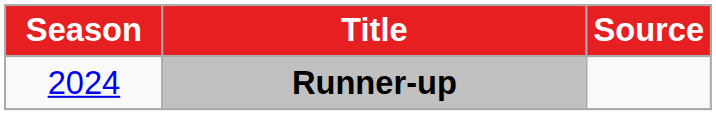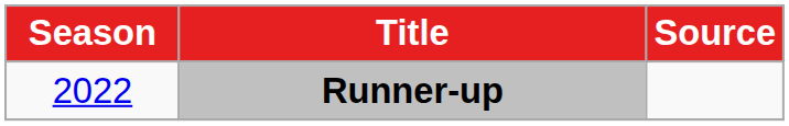 <table class="wikitable">
 <tr>
 <th width=70px style="background:#E62020; color:white">Season</th>
 <th width=200px style="background:#E62020; color:white">Title</th>
 <th width=50px style="background:#E62020; color:white">Source</th>
 </tr>
 <tr align=center>
-<td><a href='#'>2024</a></td>
+<td><a href='#'>2022</a></td>
 <td style="background:silver;"><strong>Runner-up</strong></td>
 <td></td>
 </tr>
 <tr>
 </tr>
 </table>
